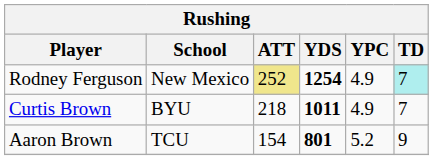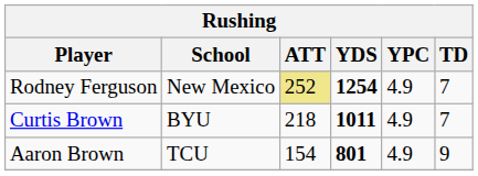 <table class="wikitable">
 <tr>
 <th colspan="6" align="center">Rushing</th>
 </tr>
 <tr>
 <th>Player</th>
 <th>School</th>
 <th>ATT</th>
 <th>YDS</th>
 <th>YPC</th>
 <th>TD</th>
 </tr>
 <tr>
 <td>Rodney Ferguson</td>
 <td>New Mexico</td>
 <td style="background: khaki;">252</td>
 <td><strong>1254</strong></td>
 <td>4.9</td>
-<td style="background: paleturquoise;">7</td>
+<td>7</td>
 </tr>
 <tr>
 <td><a href='#'>Curtis Brown</a></td>
 <td>BYU</td>
 <td>218</td>
 <td><strong>1011</strong></td>
 <td>4.9</td>
 <td>7</td>
 </tr>
 <tr>
 <td>Aaron Brown</td>
 <td>TCU</td>
 <td>154</td>
 <td><strong>801</strong></td>
-<td>5.2</td>
+<td>4.9</td>
 <td>9</td>
 </tr>
 <tr>
 </tr>
 </table>
